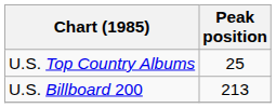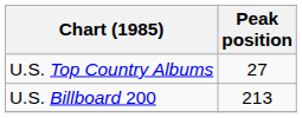 <table class="wikitable">
 <tr>
 <th>Chart (1985)</th>
 <th>Peak<br>position<br></th>
 </tr>
 <tr>
 <td>U.S. <em><a href='#'>Top Country Albums</a></em></td>
-<td align="center">25</td>
+<td align="center">27</td>
 </tr>
 <tr>
 <td>U.S. <a href='#'><em>Billboard</em> 200</a></td>
 <td align="center">213</td>
 </tr>
 <tr>
 </tr>
 </table>
